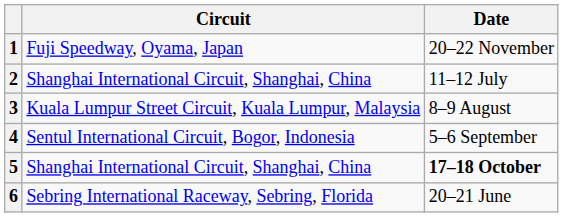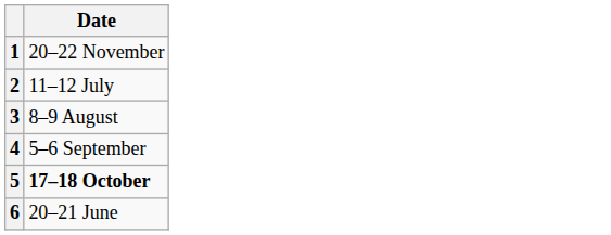 <table class="wikitable" style="font-size: 85%;">
 <tr>
 <th></th>
-<th>Circuit</th>
 <th>Date</th>
 </tr>
 <tr>
 <th>1</th>
-<td> <a href='#'>Fuji Speedway</a>, <a href='#'>Oyama</a>, <a href='#'>Japan</a></td>
 <td>20–22 November</td>
 </tr>
 <tr>
 <th>2</th>
-<td> <a href='#'>Shanghai International Circuit</a>, <a href='#'>Shanghai</a>, <a href='#'>China</a></td>
 <td>11–12 July</td>
 </tr>
 <tr>
 <th>3</th>
-<td> <a href='#'>Kuala Lumpur Street Circuit</a>, <a href='#'>Kuala Lumpur</a>, <a href='#'>Malaysia</a></td>
 <td>8–9 August</td>
 </tr>
 <tr>
 <th>4</th>
-<td> <a href='#'>Sentul International Circuit</a>, <a href='#'>Bogor</a>, <a href='#'>Indonesia</a></td>
 <td>5–6 September</td>
 </tr>
 <tr>
 <th>5</th>
-<td> <a href='#'>Shanghai International Circuit</a>, <a href='#'>Shanghai</a>, <a href='#'>China</a></td>
 <td><strong>17–18 October</strong></td>
 </tr>
 <tr>
 <th>6</th>
-<td> <a href='#'>Sebring International Raceway</a>, <a href='#'>Sebring</a>, <a href='#'>Florida</a></td>
 <td>20–21 June</td>
 </tr>
 </table>
